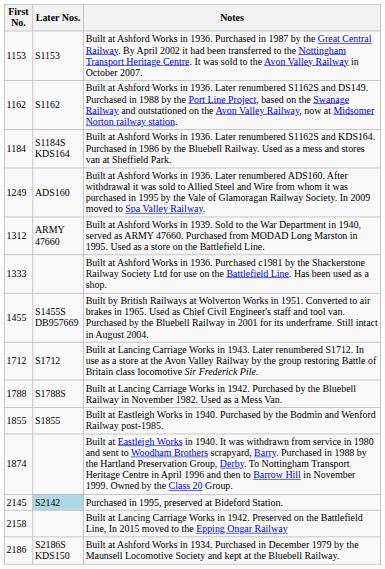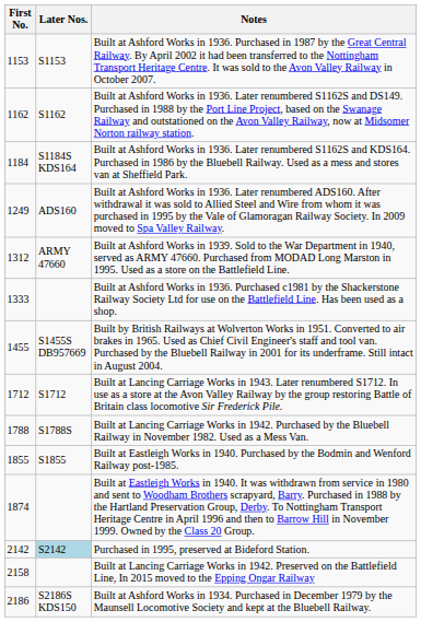 <table class="wikitable">
 <tr>
 <th>First No.</th>
 <th>Later Nos.</th>
 <th>Notes</th>
 </tr>
 <tr>
 <td>1153</td>
 <td>S1153</td>
 <td>Built at Ashford Works in 1936. Purchased in 1987 by the <a href='#'>Great Central Railway</a>. By April 2002 it had been transferred to the <a href='#'>Nottingham Transport Heritage Centre</a>. It was sold to the <a href='#'>Avon Valley Railway</a> in October 2007.</td>
 </tr>
 <tr>
 <td>1162</td>
 <td>S1162</td>
 <td>Built at Ashford Works in 1936. Later renumbered S1162S and DS149. Purchased in 1988 by the <a href='#'>Port Line Project</a>, based on the <a href='#'>Swanage Railway</a> and outstationed on the <a href='#'>Avon Valley Railway</a>, now at <a href='#'>Midsomer Norton railway station</a>.</td>
 </tr>
 <tr>
 <td>1184</td>
 <td>S1184S<br>KDS164</td>
 <td>Built at Ashford Works in 1936. Later renumbered S1162S and KDS164. Purchased in 1986 by the Bluebell Railway. Used as a mess and stores van at Sheffield Park.</td>
 </tr>
 <tr>
 <td>1249</td>
 <td>ADS160</td>
 <td>Built at Ashford Works in 1936. Later renumbered ADS160. After withdrawal it was sold to Allied Steel and Wire from whom it was purchased in 1995 by the Vale of Glamoragan Railway Society. In 2009 moved to <a href='#'>Spa Valley Railway</a>.</td>
 </tr>
 <tr>
 <td>1312</td>
 <td>ARMY 47660</td>
 <td>Built at Ashford Works in 1939. Sold to the War Department in 1940, served as ARMY 47660. Purchased from MODAD Long Marston in 1995. Used as a store on the Battlefield Line.</td>
 </tr>
 <tr>
 <td>1333</td>
 <td></td>
 <td>Built at Ashford Works in 1936. Purchased c1981 by the Shackerstone Railway Society Ltd for use on the <a href='#'>Battlefield Line</a>. Has been used as a shop.</td>
 </tr>
 <tr>
 <td>1455</td>
 <td>S1455S<br>DB957669</td>
 <td>Built by British Railways at Wolverton Works in 1951. Converted to air brakes in 1965. Used as Chief Civil Engineer's staff and tool van. Purchased by the Bluebell Railway in 2001 for its underframe. Still intact in August 2004.</td>
 </tr>
 <tr>
 <td>1712</td>
 <td>S1712</td>
 <td>Built at Lancing Carriage Works in 1943. Later renumbered S1712. In use as a store at the Avon Valley Railway by the group restoring Battle of Britain class locomotive <em>Sir Frederick Pile</em>.</td>
 </tr>
 <tr>
 <td>1788</td>
 <td>S1788S</td>
 <td>Built at Lancing Carriage Works in 1942. Purchased by the Bluebell Railway in November 1982. Used as a Mess Van.</td>
 </tr>
 <tr>
 <td>1855</td>
 <td>S1855</td>
 <td>Built at Eastleigh Works in 1940. Purchased by the Bodmin and Wenford Railway post-1985.</td>
 </tr>
 <tr>
 <td>1874</td>
 <td></td>
 <td>Built at <a href='#'>Eastleigh Works</a> in 1940. It was withdrawn from service in 1980 and sent to <a href='#'>Woodham Brothers</a> scrapyard, <a href='#'>Barry</a>. Purchased in 1988 by the Hartland Preservation Group, <a href='#'>Derby</a>. To Nottingham Transport Heritage Centre in April 1996 and then to <a href='#'>Barrow Hill</a> in November 1999. Owned by the <a href='#'>Class 20</a> Group.</td>
 </tr>
 <tr>
-<td>2145</td>
+<td>2142</td>
 <td style="background: lightblue;">S2142</td>
 <td>Purchased in 1995, preserved at Bideford Station.</td>
 </tr>
 <tr>
 <td>2158</td>
 <td></td>
 <td>Built at Lancing Carriage Works in 1942. Preserved on the Battlefield Line, In 2015 moved to the <a href='#'>Epping Ongar Railway</a></td>
 </tr>
 <tr>
 <td>2186</td>
 <td>S2186S<br>KDS150</td>
 <td>Built at Ashford Works in 1934. Purchased in December 1979 by the Maunsell Locomotive Society and kept at the Bluebell Railway.</td>
 </tr>
 </table>
